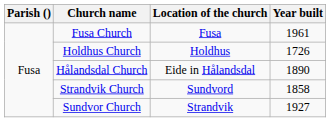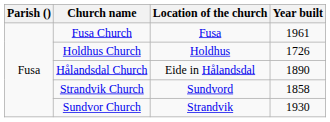 <table class="wikitable" style="text-align:center">
 <tr>
 <th>Parish ()</th>
 <th>Church name</th>
 <th>Location of the church</th>
 <th>Year built</th>
 </tr>
 <tr>
 <td rowspan="5">Fusa</td>
 <td><a href='#'>Fusa Church</a></td>
 <td><a href='#'>Fusa</a></td>
 <td>1961</td>
 </tr>
 <tr>
 <td><a href='#'>Holdhus Church</a></td>
 <td><a href='#'>Holdhus</a></td>
 <td>1726</td>
 </tr>
 <tr>
 <td><a href='#'>Hålandsdal Church</a></td>
 <td>Eide in <a href='#'>Hålandsdal</a></td>
 <td>1890</td>
 </tr>
 <tr>
 <td><a href='#'>Strandvik Church</a></td>
 <td><a href='#'>Sundvord</a></td>
 <td>1858</td>
 </tr>
 <tr>
 <td><a href='#'>Sundvor Church</a></td>
 <td><a href='#'>Strandvik</a></td>
-<td>1927</td>
+<td>1930</td>
 </tr>
 </table>
